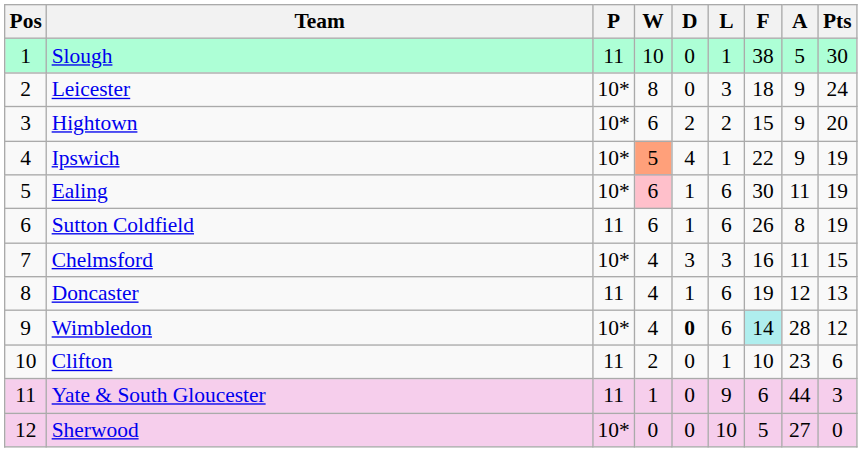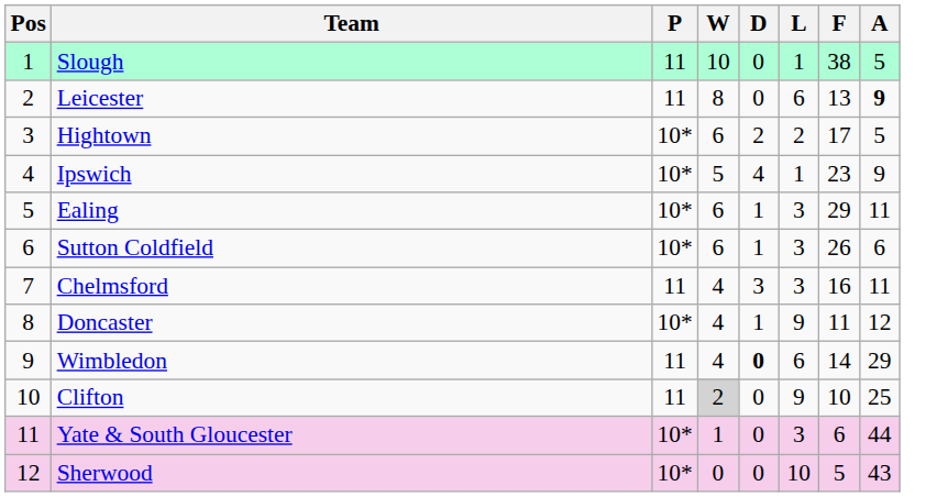 <table class="wikitable" style="font-size: 100%">
 <tr>
 <th width=20>Pos</th>
 <th width=400>Team</th>
 <th width=20>P</th>
 <th width=20>W</th>
 <th width=20>D</th>
 <th width=20>L</th>
 <th width=20>F</th>
 <th width=20>A</th>
-<th width=20>Pts</th>
 </tr>
 <tr align=center style="background: #ADFFD6;">
 <td>1</td>
 <td align="left"><a href='#'>Slough</a></td>
 <td>11</td>
 <td>10</td>
 <td>0</td>
 <td>1</td>
 <td>38</td>
 <td>5</td>
-<td>30</td>
 </tr>
 <tr align=center>
 <td>2</td>
 <td align="left"><a href='#'>Leicester</a></td>
-<td>10*</td>
+<td>11</td>
 <td>8</td>
 <td>0</td>
-<td>3</td>
-<td>18</td>
-<td>9</td>
-<td>24</td>
+<td>6</td>
+<td>13</td>
+<td><strong>9</strong></td>
 </tr>
 <tr align=center>
 <td>3</td>
 <td align="left"><a href='#'>Hightown</a></td>
 <td>10*</td>
 <td>6</td>
 <td>2</td>
 <td>2</td>
-<td>15</td>
-<td>9</td>
-<td>20</td>
+<td>17</td>
+<td>5</td>
 </tr>
 <tr align=center>
 <td>4</td>
 <td align="left"><a href='#'>Ipswich</a></td>
 <td>10*</td>
-<td style="background: lightsalmon;">5</td>
+<td>5</td>
 <td>4</td>
 <td>1</td>
-<td>22</td>
+<td>23</td>
 <td>9</td>
-<td>19</td>
 </tr>
 <tr align=center>
 <td>5</td>
 <td align="left"><a href='#'>Ealing</a></td>
 <td>10*</td>
-<td style="background: pink;">6</td>
+<td>6</td>
 <td>1</td>
-<td>6</td>
-<td>30</td>
+<td>3</td>
+<td>29</td>
 <td>11</td>
-<td>19</td>
 </tr>
 <tr align=center>
 <td>6</td>
 <td align="left"><a href='#'>Sutton Coldfield</a></td>
-<td>11</td>
+<td>10*</td>
 <td>6</td>
 <td>1</td>
+<td>3</td>
+<td>26</td>
 <td>6</td>
-<td>26</td>
-<td>8</td>
-<td>19</td>
 </tr>
 <tr align=center>
 <td>7</td>
 <td align="left"><a href='#'>Chelmsford</a></td>
-<td>10*</td>
+<td>11</td>
 <td>4</td>
 <td>3</td>
 <td>3</td>
 <td>16</td>
 <td>11</td>
-<td>15</td>
 </tr>
 <tr align=center>
 <td>8</td>
 <td align="left"><a href='#'>Doncaster</a></td>
-<td>11</td>
+<td>10*</td>
 <td>4</td>
 <td>1</td>
-<td>6</td>
-<td>19</td>
+<td>9</td>
+<td>11</td>
 <td>12</td>
-<td>13</td>
 </tr>
 <tr align=center>
 <td>9</td>
 <td align="left"><a href='#'>Wimbledon</a></td>
-<td>10*</td>
+<td>11</td>
 <td>4</td>
 <td><strong>0</strong></td>
 <td>6</td>
-<td style="background: paleturquoise;">14</td>
-<td>28</td>
-<td>12</td>
+<td>14</td>
+<td>29</td>
 </tr>
 <tr align=center>
 <td>10</td>
 <td align="left"><a href='#'>Clifton</a></td>
 <td>11</td>
-<td>2</td>
+<td style="background: lightgrey;">2</td>
 <td>0</td>
-<td>1</td>
+<td>9</td>
 <td>10</td>
-<td>23</td>
-<td>6</td>
+<td>25</td>
 </tr>
 <tr align=center style="background: #F6CEEC;">
 <td>11</td>
 <td align="left"><a href='#'>Yate & South Gloucester</a></td>
-<td>11</td>
+<td>10*</td>
 <td>1</td>
 <td>0</td>
-<td>9</td>
+<td>3</td>
 <td>6</td>
 <td>44</td>
-<td>3</td>
 </tr>
 <tr align=center style="background: #F6CEEC;">
 <td>12</td>
 <td align="left"><a href='#'>Sherwood</a></td>
 <td>10*</td>
 <td>0</td>
 <td>0</td>
 <td>10</td>
 <td>5</td>
-<td>27</td>
-<td>0</td>
+<td>43</td>
 </tr>
 </table>
